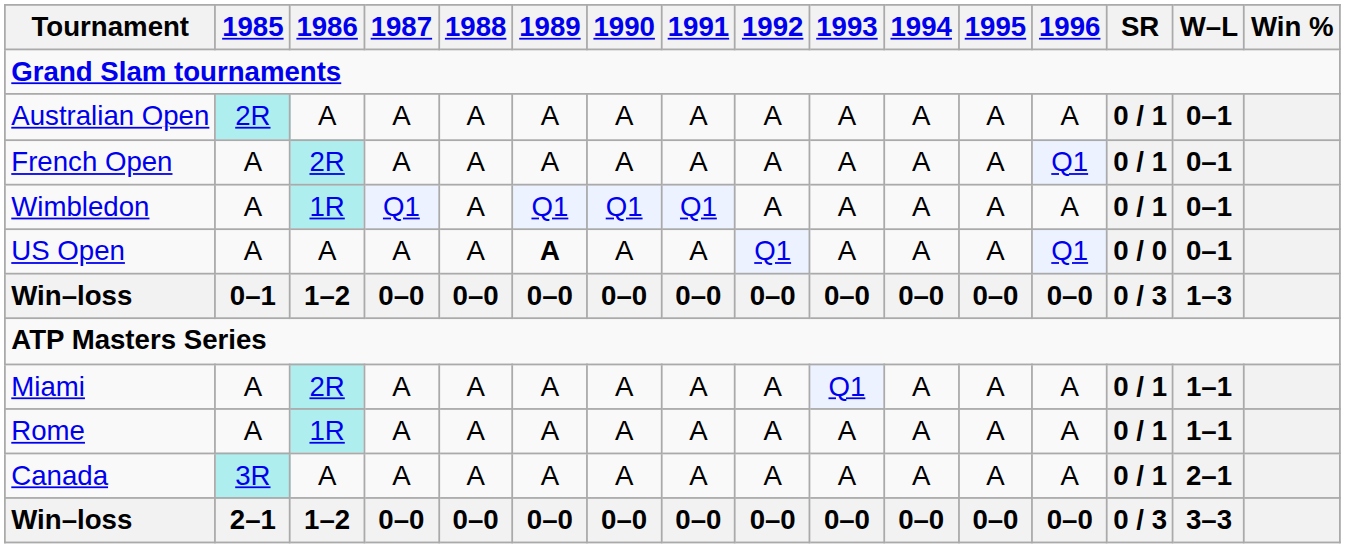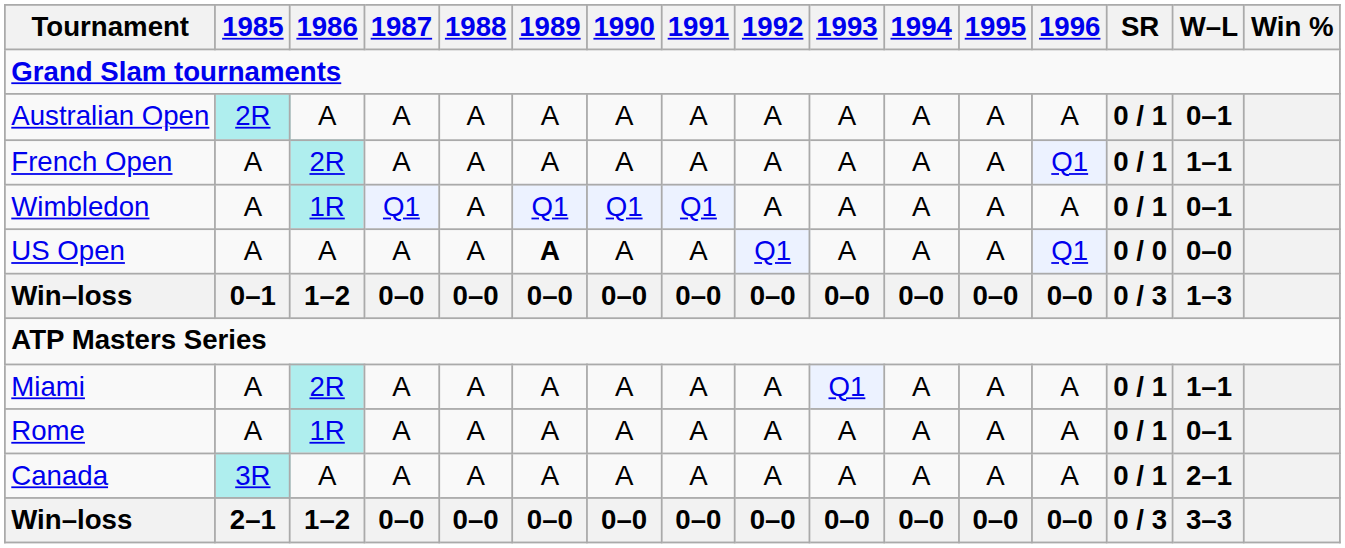 <table class=wikitable style=text-align:center;font-size:97%>
 <tr>
 <th>Tournament</th>
 <th><a href='#'>1985</a></th>
 <th><a href='#'>1986</a></th>
 <th><a href='#'>1987</a></th>
 <th><a href='#'>1988</a></th>
 <th><a href='#'>1989</a></th>
 <th><a href='#'>1990</a></th>
 <th><a href='#'>1991</a></th>
 <th><a href='#'>1992</a></th>
 <th><a href='#'>1993</a></th>
 <th><a href='#'>1994</a></th>
 <th><a href='#'>1995</a></th>
 <th><a href='#'>1996</a></th>
 <th>SR</th>
 <th>W–L</th>
 <th>Win %</th>
 </tr>
 <tr>
 <td colspan=23 align=left><strong><a href='#'>Grand Slam tournaments</a></strong></td>
 </tr>
 <tr>
 <td align=left><a href='#'>Australian Open</a></td>
 <td bgcolor=afeeee><a href='#'>2R</a></td>
 <td>A</td>
 <td>A</td>
 <td>A</td>
 <td>A</td>
 <td>A</td>
 <td>A</td>
 <td>A</td>
 <td>A</td>
 <td>A</td>
 <td>A</td>
 <td>A</td>
 <th>0 / 1</th>
 <th>0–1</th>
 <th></th>
 </tr>
 <tr>
 <td align=left><a href='#'>French Open</a></td>
 <td>A</td>
 <td bgcolor=afeeee><a href='#'>2R</a></td>
 <td>A</td>
 <td>A</td>
 <td>A</td>
 <td>A</td>
 <td>A</td>
 <td>A</td>
 <td>A</td>
 <td>A</td>
 <td>A</td>
 <td bgcolor=ecf2ff><a href='#'>Q1</a></td>
 <th>0 / 1</th>
-<th>0–1</th>
+<th>1–1</th>
 <th></th>
 </tr>
 <tr>
 <td align=left><a href='#'>Wimbledon</a></td>
 <td>A</td>
 <td bgcolor=afeeee><a href='#'>1R</a></td>
 <td bgcolor=ecf2ff><a href='#'>Q1</a></td>
 <td>A</td>
 <td bgcolor=ecf2ff><a href='#'>Q1</a></td>
 <td bgcolor=ecf2ff><a href='#'>Q1</a></td>
 <td bgcolor=ecf2ff><a href='#'>Q1</a></td>
 <td>A</td>
 <td>A</td>
 <td>A</td>
 <td>A</td>
 <td>A</td>
 <th>0 / 1</th>
 <th>0–1</th>
 <th></th>
 </tr>
 <tr>
 <td align=left><a href='#'>US Open</a></td>
 <td>A</td>
 <td>A</td>
 <td>A</td>
 <td>A</td>
 <td><strong>A</strong></td>
 <td>A</td>
 <td>A</td>
 <td bgcolor=ecf2ff><a href='#'>Q1</a></td>
 <td>A</td>
 <td>A</td>
 <td>A</td>
 <td bgcolor=ecf2ff><a href='#'>Q1</a></td>
 <th>0 / 0</th>
-<th>0–1</th>
+<th>0–0</th>
 <th></th>
 </tr>
 <tr>
 <th style=text-align:left>Win–loss</th>
 <th>0–1</th>
 <th>1–2</th>
 <th>0–0</th>
 <th>0–0</th>
 <th>0–0</th>
 <th>0–0</th>
 <th>0–0</th>
 <th>0–0</th>
 <th>0–0</th>
 <th>0–0</th>
 <th>0–0</th>
 <th>0–0</th>
 <th>0 / 3</th>
 <th>1–3</th>
 <th></th>
 </tr>
 <tr>
 <td colspan=23 align=left><strong>ATP Masters Series</strong></td>
 </tr>
 <tr>
 <td align=left><a href='#'>Miami</a></td>
 <td>A</td>
 <td bgcolor=afeeee><a href='#'>2R</a></td>
 <td>A</td>
 <td>A</td>
 <td>A</td>
 <td>A</td>
 <td>A</td>
 <td>A</td>
 <td bgcolor=ecf2ff><a href='#'>Q1</a></td>
 <td>A</td>
 <td>A</td>
 <td>A</td>
 <th>0 / 1</th>
 <th>1–1</th>
 <th></th>
 </tr>
 <tr>
 <td align=left><a href='#'>Rome</a></td>
 <td>A</td>
 <td bgcolor=afeeee><a href='#'>1R</a></td>
 <td>A</td>
 <td>A</td>
 <td>A</td>
 <td>A</td>
 <td>A</td>
 <td>A</td>
 <td>A</td>
 <td>A</td>
 <td>A</td>
 <td>A</td>
 <th>0 / 1</th>
-<th>1–1</th>
+<th>0–1</th>
 <th></th>
 </tr>
 <tr>
 <td align=left><a href='#'>Canada</a></td>
 <td bgcolor=afeeee><a href='#'>3R</a></td>
 <td>A</td>
 <td>A</td>
 <td>A</td>
 <td>A</td>
 <td>A</td>
 <td>A</td>
 <td>A</td>
 <td>A</td>
 <td>A</td>
 <td>A</td>
 <td>A</td>
 <th>0 / 1</th>
 <th>2–1</th>
 <th></th>
 </tr>
 <tr>
 <th style=text-align:left>Win–loss</th>
 <th>2–1</th>
 <th>1–2</th>
 <th>0–0</th>
 <th>0–0</th>
 <th>0–0</th>
 <th>0–0</th>
 <th>0–0</th>
 <th>0–0</th>
 <th>0–0</th>
 <th>0–0</th>
 <th>0–0</th>
 <th>0–0</th>
 <th>0 / 3</th>
 <th>3–3</th>
 <th></th>
 </tr>
 </table>
